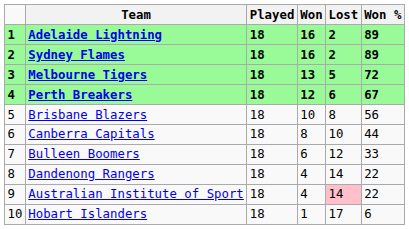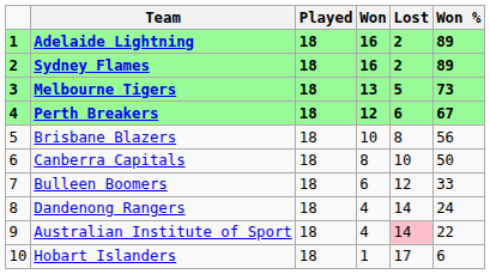 <table class="wikitable" style="font-size:95%;">
 <tr>
 <td></td>
 <th align=center><strong>Team</strong></th>
 <th align=center><strong>Played</strong></th>
 <th align=center><strong>Won</strong></th>
 <th align=center><strong>Lost</strong></th>
 <th align=center><strong>Won %</strong></th>
 </tr>
 <tr>
 <td bgcolor="#98FB98"><strong>1</strong></td>
 <td bgcolor="#98FB98"><strong><a href='#'>Adelaide Lightning</a></strong></td>
 <td bgcolor="#98FB98"><strong>18</strong></td>
 <td bgcolor="#98FB98"><strong>16</strong></td>
 <td bgcolor="#98FB98"><strong>2</strong></td>
 <td bgcolor="#98FB98"><strong>89</strong></td>
 </tr>
 <tr>
 <td bgcolor="#98FB98"><strong>2</strong></td>
 <td bgcolor="#98FB98"><strong><a href='#'>Sydney Flames</a></strong></td>
 <td bgcolor="#98FB98"><strong>18</strong></td>
 <td bgcolor="#98FB98"><strong>16</strong></td>
 <td bgcolor="#98FB98"><strong>2</strong></td>
 <td bgcolor="#98FB98"><strong>89</strong></td>
 </tr>
 <tr>
 <td bgcolor="#98FB98"><strong>3</strong></td>
 <td bgcolor="#98FB98"><strong><a href='#'>Melbourne Tigers</a></strong></td>
 <td bgcolor="#98FB98"><strong>18</strong></td>
 <td bgcolor="#98FB98"><strong>13</strong></td>
 <td bgcolor="#98FB98"><strong>5</strong></td>
-<td bgcolor="#98FB98"><strong>72</strong></td>
+<td bgcolor="#98FB98"><strong>73</strong></td>
 </tr>
 <tr>
 <td bgcolor="#98FB98"><strong>4</strong></td>
 <td bgcolor="#98FB98"><strong><a href='#'>Perth Breakers</a></strong></td>
 <td bgcolor="#98FB98"><strong>18</strong></td>
 <td bgcolor="#98FB98"><strong>12</strong></td>
 <td bgcolor="#98FB98"><strong>6</strong></td>
 <td bgcolor="#98FB98"><strong>67</strong></td>
 </tr>
 <tr>
 <td>5</td>
 <td><a href='#'>Brisbane Blazers</a></td>
 <td>18</td>
 <td>10</td>
 <td>8</td>
 <td>56</td>
 </tr>
 <tr>
 <td>6</td>
 <td><a href='#'>Canberra Capitals</a></td>
 <td>18</td>
 <td>8</td>
 <td>10</td>
-<td>44</td>
+<td>50</td>
 </tr>
 <tr>
 <td>7</td>
 <td><a href='#'>Bulleen Boomers</a></td>
 <td>18</td>
 <td>6</td>
 <td>12</td>
 <td>33</td>
 </tr>
 <tr>
 <td>8</td>
 <td><a href='#'>Dandenong Rangers</a></td>
 <td>18</td>
 <td>4</td>
 <td>14</td>
-<td>22</td>
+<td>24</td>
 </tr>
 <tr>
 <td>9</td>
 <td><a href='#'>Australian Institute of Sport</a></td>
 <td>18</td>
 <td>4</td>
 <td style="background: pink;">14</td>
 <td>22</td>
 </tr>
 <tr>
 <td>10</td>
 <td><a href='#'>Hobart Islanders</a></td>
 <td>18</td>
 <td>1</td>
 <td>17</td>
 <td>6</td>
 </tr>
 </table>
